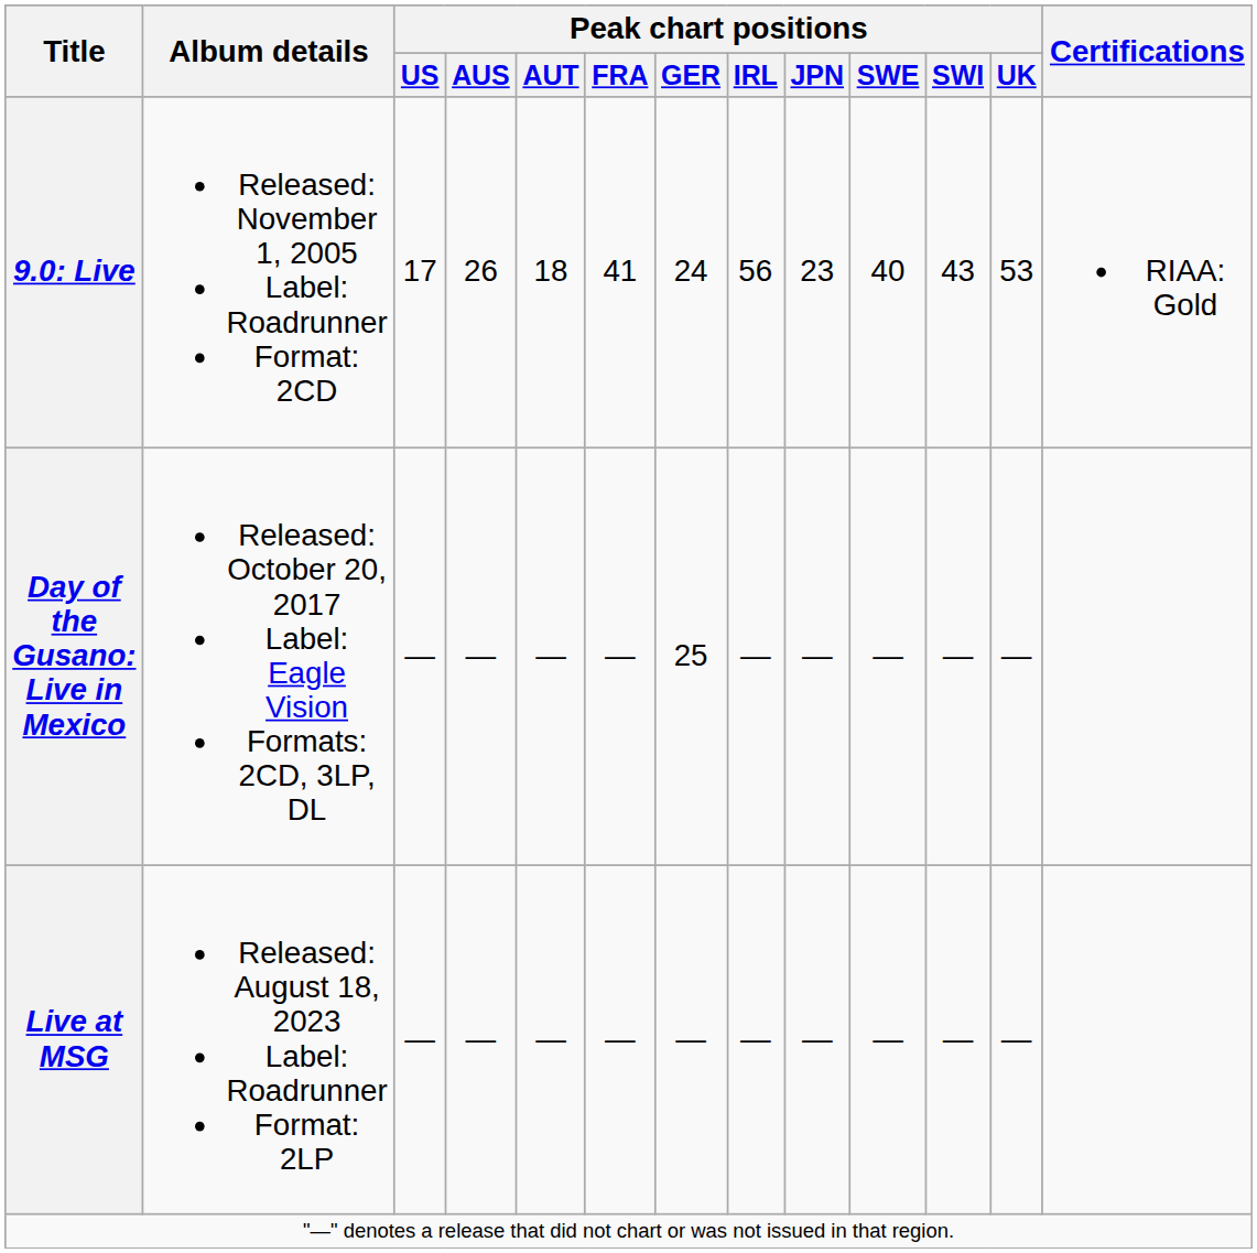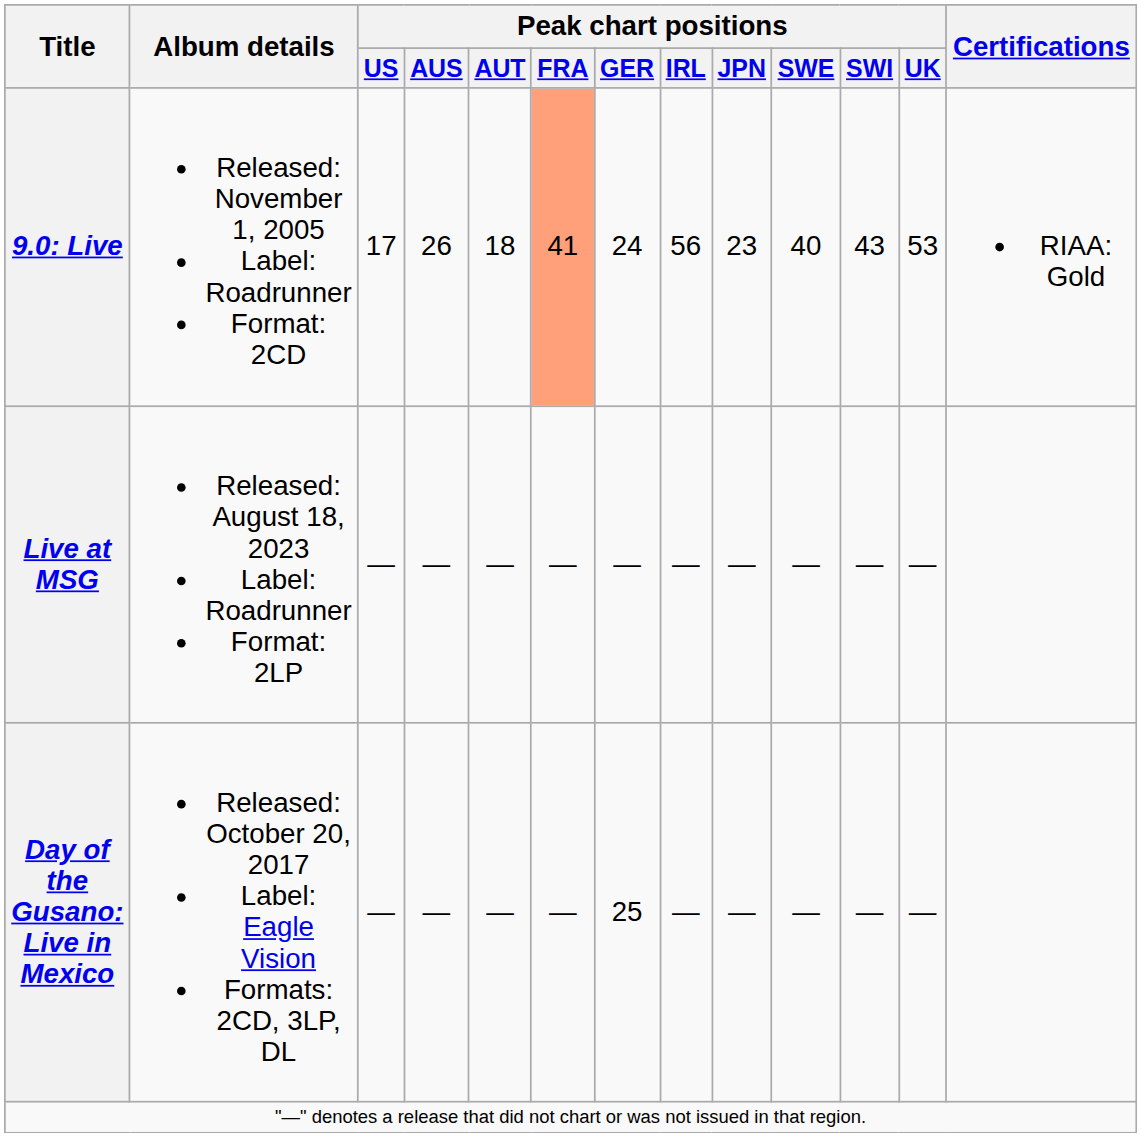 <table class="wikitable plainrowheaders" style="text-align:center;">
 <tr>
 <th scope="col" rowspan="2" style="width:16em;">Title</th>
 <th scope="col" rowspan="2" style="width:16em;">Album details</th>
 <th scope="col" colspan="10">Peak chart positions</th>
 <th scope="col" rowspan="2" style="width:13em;"><a href='#'>Certifications</a></th>
 </tr>
 <tr>
 <th scope="col" style="width:3em;font-size:90%;"><a href='#'>US</a><br></th>
 <th scope="col" style="width:3em;font-size:90%;"><a href='#'>AUS</a><br></th>
 <th scope="col" style="width:3em;font-size:90%;"><a href='#'>AUT</a><br></th>
 <th scope="col" style="width:3em;font-size:90%;"><a href='#'>FRA</a><br></th>
 <th scope="col" style="width:3em;font-size:90%;"><a href='#'>GER</a><br></th>
 <th scope="col" style="width:3em;font-size:90%;"><a href='#'>IRL</a><br></th>
 <th scope="col" style="width:3em;font-size:90%;"><a href='#'>JPN</a><br></th>
 <th scope="col" style="width:3em;font-size:90%;"><a href='#'>SWE</a><br></th>
 <th scope="col" style="width:3em;font-size:90%;"><a href='#'>SWI</a><br></th>
 <th scope="col" style="width:3em;font-size:90%;"><a href='#'>UK</a><br></th>
 </tr>
 <tr>
 <th scope="row"><em><a href='#'>9.0: Live</a></em></th>
 <td><br><ul><li>Released: November 1, 2005</li><li>Label: Roadrunner</li><li>Format: 2CD</li></ul></td>
 <td>17</td>
 <td>26</td>
 <td>18</td>
-<td>41</td>
+<td style="background: lightsalmon;">41</td>
 <td>24</td>
 <td>56</td>
 <td>23</td>
 <td>40</td>
 <td>43</td>
 <td>53</td>
 <td><br><ul><li>RIAA: Gold</li></ul></td>
+</tr>
+<tr>
+<th scope="row"><em><a href='#'>Live at MSG</a></em></th>
+<td><br><ul><li>Released: August 18, 2023</li><li>Label: Roadrunner</li><li>Format: 2LP</li></ul></td>
+<td>—</td>
+<td>—</td>
+<td>—</td>
+<td>—</td>
+<td>—</td>
+<td>—</td>
+<td>—</td>
+<td>—</td>
+<td>—</td>
+<td>—</td>
+<td></td>
 </tr>
 <tr>
 <th scope="row"><em><a href='#'>Day of the Gusano: Live in Mexico</a></em></th>
 <td><br><ul><li>Released: October 20, 2017</li><li>Label: <a href='#'>Eagle Vision</a></li><li>Formats: 2CD, 3LP, DL</li></ul></td>
 <td>—</td>
 <td>—</td>
 <td>—</td>
 <td>—</td>
 <td>25</td>
 <td>—</td>
 <td>—</td>
 <td>—</td>
 <td>—</td>
 <td>—</td>
 <td></td>
 </tr>
 <tr>
-<th scope="row"><em><a href='#'>Live at MSG</a></em></th>
-<td><br><ul><li>Released: August 18, 2023</li><li>Label: Roadrunner</li><li>Format: 2LP</li></ul></td>
-<td>—</td>
-<td>—</td>
-<td>—</td>
-<td>—</td>
-<td>—</td>
-<td>—</td>
-<td>—</td>
-<td>—</td>
-<td>—</td>
-<td>—</td>
-<td></td>
-</tr>
-<tr>
 <td colspan="13" style="font-size: 8pt">"—" denotes a release that did not chart or was not issued in that region.</td>
 </tr>
 </table>
